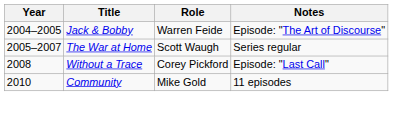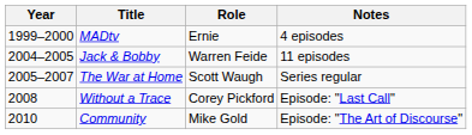 <table class="wikitable">
 <tr>
 <th>Year</th>
 <th>Title</th>
 <th>Role</th>
 <th>Notes</th>
 </tr>
 <tr>
+<td>1999–2000</td>
+<td><em><a href='#'>MADtv</a></em></td>
+<td>Ernie</td>
+<td>4 episodes</td>
+</tr>
+<tr>
 <td>2004–2005</td>
 <td><em><a href='#'>Jack & Bobby</a></em></td>
 <td>Warren Feide</td>
-<td>Episode: "<a href='#'>The Art of Discourse</a>"</td>
+<td>11 episodes</td>
 </tr>
 <tr>
 <td>2005–2007</td>
 <td><em><a href='#'>The War at Home</a></em></td>
 <td>Scott Waugh</td>
 <td>Series regular</td>
 </tr>
 <tr>
 <td>2008</td>
 <td><em><a href='#'>Without a Trace</a></em></td>
 <td>Corey Pickford</td>
 <td>Episode: "<a href='#'>Last Call</a>"</td>
 </tr>
 <tr>
 <td>2010</td>
 <td><em><a href='#'>Community</a></em></td>
 <td>Mike Gold</td>
-<td>11 episodes</td>
+<td>Episode: "<a href='#'>The Art of Discourse</a>"</td>
 </tr>
 </table>
